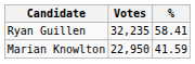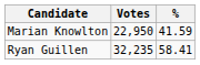 <table class="wikitable">
 <tr>
 <th>Candidate</th>
 <th>Votes</th>
 <th>%</th>
 </tr>
 <tr>
+<td>Marian Knowlton</td>
+<td>22,950</td>
+<td>41.59</td>
+</tr>
+<tr>
 <td>Ryan Guillen</td>
 <td>32,235</td>
 <td>58.41</td>
 </tr>
-<tr>
-<td>Marian Knowlton</td>
-<td>22,950</td>
-<td>41.59</td>
-</tr>
 </table>
